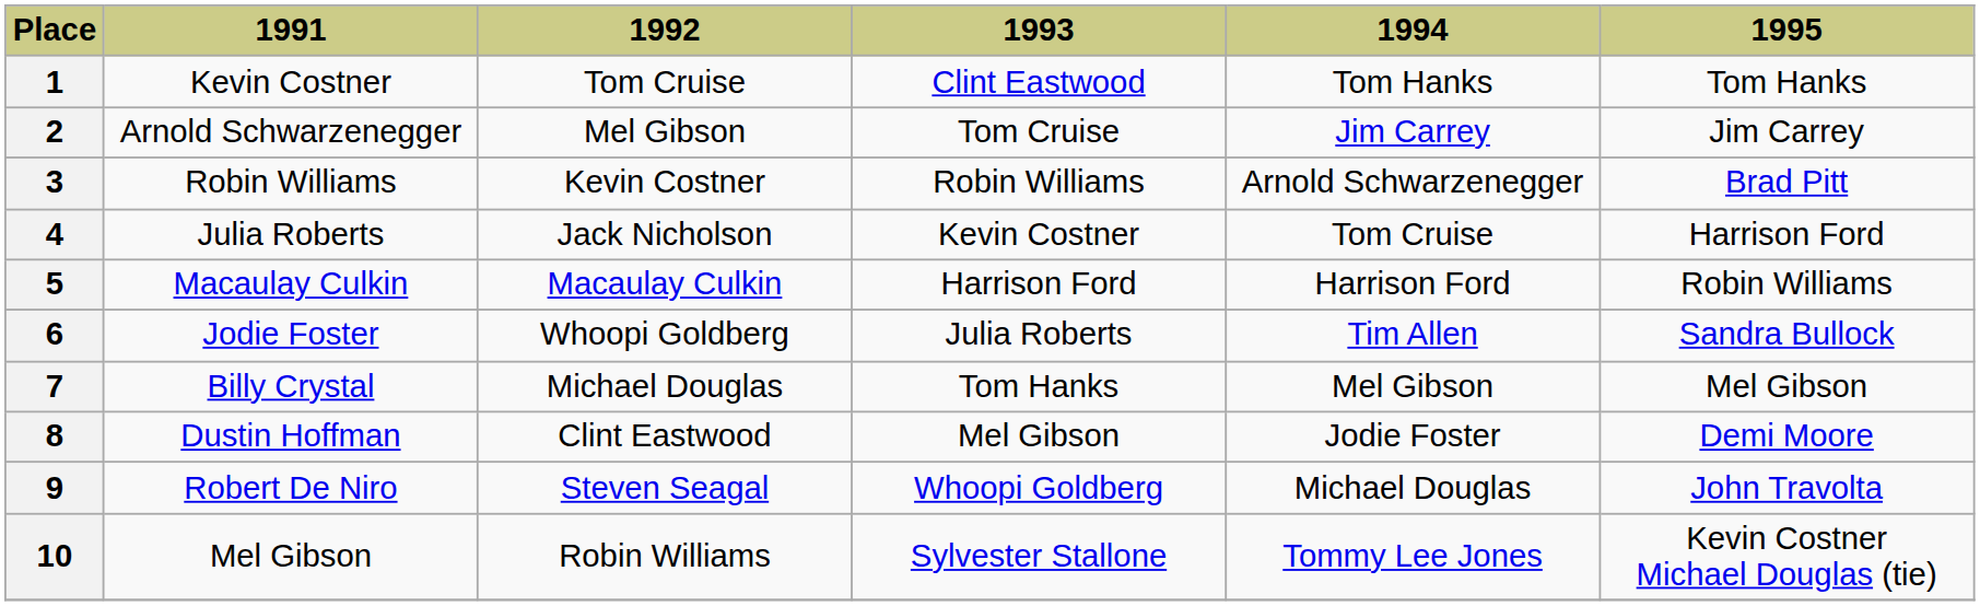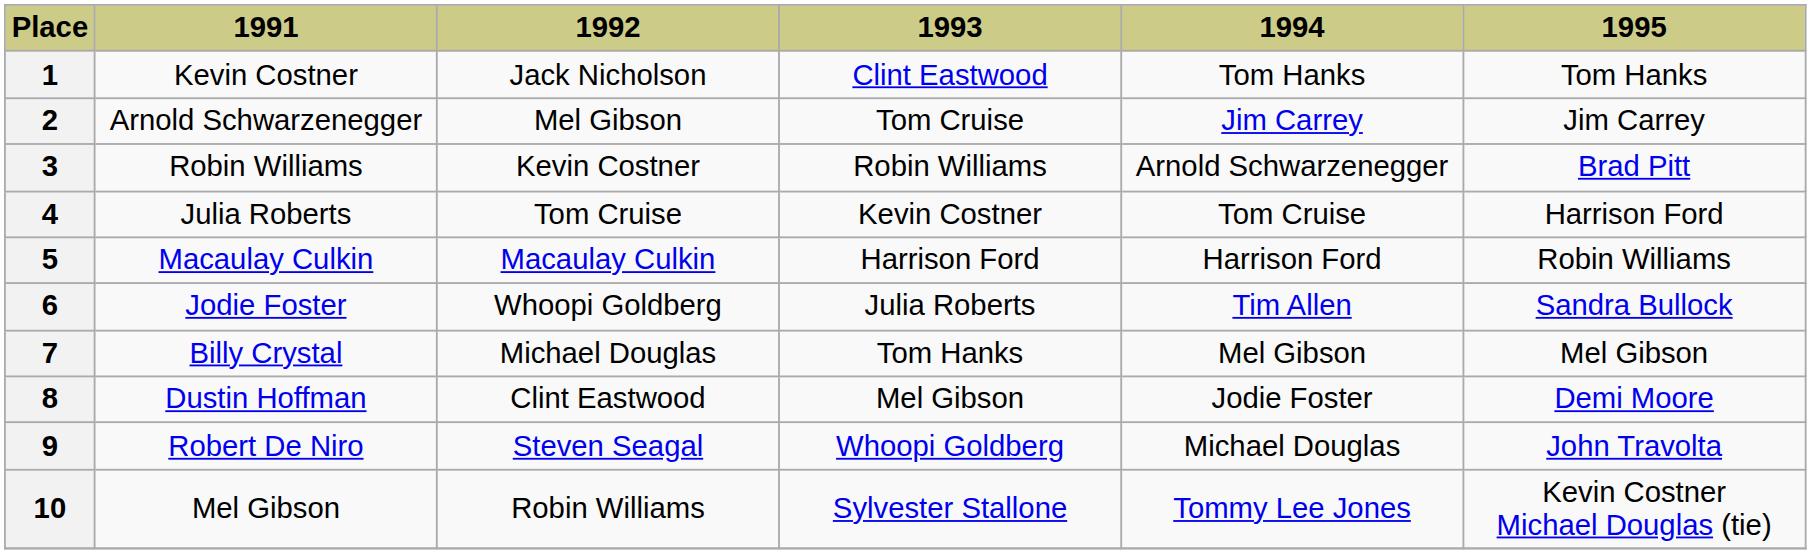 <table class="wikitable" style="text-align:center">
 <tr>
 <th scope="col" style="background:#CC8" width="5%">Place</th>
 <th scope="col" style="background:#CC8" width="19%">1991</th>
 <th scope="col" style="background:#CC8" width="19%">1992</th>
 <th scope="col" style="background:#CC8" width="19%">1993</th>
 <th scope="col" style="background:#CC8" width="19%">1994</th>
 <th scope="col" style="background:#CC8" width="19%">1995</th>
 </tr>
 <tr>
 <th scope="row">1</th>
 <td>Kevin Costner</td>
-<td>Tom Cruise</td>
+<td>Jack Nicholson</td>
 <td><a href='#'>Clint Eastwood</a></td>
 <td>Tom Hanks</td>
 <td>Tom Hanks</td>
 </tr>
 <tr>
 <th scope="row">2</th>
 <td>Arnold Schwarzenegger</td>
 <td>Mel Gibson</td>
 <td>Tom Cruise</td>
 <td><a href='#'>Jim Carrey</a></td>
 <td>Jim Carrey</td>
 </tr>
 <tr>
 <th scope="row">3</th>
 <td>Robin Williams</td>
 <td>Kevin Costner</td>
 <td>Robin Williams</td>
 <td>Arnold Schwarzenegger</td>
 <td><a href='#'>Brad Pitt</a></td>
 </tr>
 <tr>
 <th scope="row">4</th>
 <td>Julia Roberts</td>
-<td>Jack Nicholson</td>
+<td>Tom Cruise</td>
 <td>Kevin Costner</td>
 <td>Tom Cruise</td>
 <td>Harrison Ford</td>
 </tr>
 <tr>
 <th scope="row">5</th>
 <td><a href='#'>Macaulay Culkin</a></td>
 <td><a href='#'>Macaulay Culkin</a></td>
 <td>Harrison Ford</td>
 <td>Harrison Ford</td>
 <td>Robin Williams</td>
 </tr>
 <tr>
 <th scope="row">6</th>
 <td><a href='#'>Jodie Foster</a></td>
 <td>Whoopi Goldberg</td>
 <td>Julia Roberts</td>
 <td><a href='#'>Tim Allen</a></td>
 <td><a href='#'>Sandra Bullock</a></td>
 </tr>
 <tr>
 <th scope="row">7</th>
 <td><a href='#'>Billy Crystal</a></td>
 <td>Michael Douglas</td>
 <td>Tom Hanks</td>
 <td>Mel Gibson</td>
 <td>Mel Gibson</td>
 </tr>
 <tr>
 <th scope="row">8</th>
 <td><a href='#'>Dustin Hoffman</a></td>
 <td>Clint Eastwood</td>
 <td>Mel Gibson</td>
 <td>Jodie Foster</td>
 <td><a href='#'>Demi Moore</a></td>
 </tr>
 <tr>
 <th scope="row">9</th>
 <td><a href='#'>Robert De Niro</a></td>
 <td><a href='#'>Steven Seagal</a></td>
 <td><a href='#'>Whoopi Goldberg</a></td>
 <td>Michael Douglas</td>
 <td><a href='#'>John Travolta</a></td>
 </tr>
 <tr>
 <th scope="row">10</th>
 <td>Mel Gibson</td>
 <td>Robin Williams</td>
 <td><a href='#'>Sylvester Stallone</a></td>
 <td><a href='#'>Tommy Lee Jones</a></td>
 <td>Kevin Costner<br><a href='#'>Michael Douglas</a> (tie)</td>
 </tr>
 <tr>
 </tr>
 </table>
